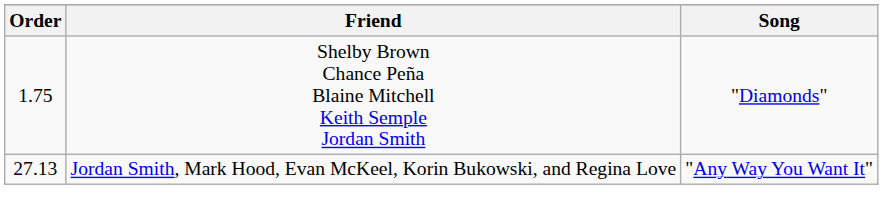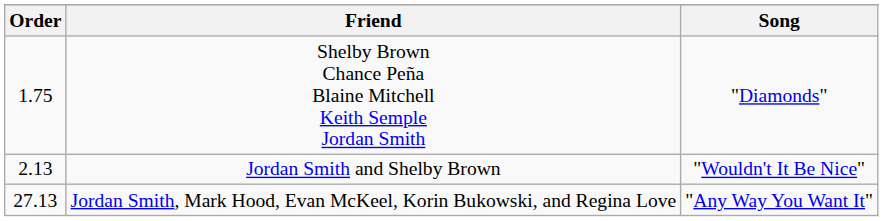 <table class="wikitable" style="text-align:center; font-size:90%; line-height:16px;">
 <tr>
 </tr>
 <tr>
 <th>Order</th>
 <th>Friend</th>
 <th>Song</th>
 </tr>
 <tr>
 <td>1.75</td>
 <td>Shelby Brown <br> Chance Peña <br> Blaine Mitchell <br> <a href='#'>Keith Semple</a> <br> <a href='#'>Jordan Smith</a></td>
 <td>"<a href='#'>Diamonds</a>"</td>
 </tr>
 <tr>
+<td>2.13</td>
+<td><a href='#'>Jordan Smith</a> and Shelby Brown</td>
+<td>"<a href='#'>Wouldn't It Be Nice</a>"</td>
+</tr>
+<tr>
 <td>27.13</td>
 <td><a href='#'>Jordan Smith</a>, Mark Hood, Evan McKeel, Korin Bukowski, and Regina Love</td>
 <td>"<a href='#'>Any Way You Want It</a>"</td>
 </tr>
 </table>
